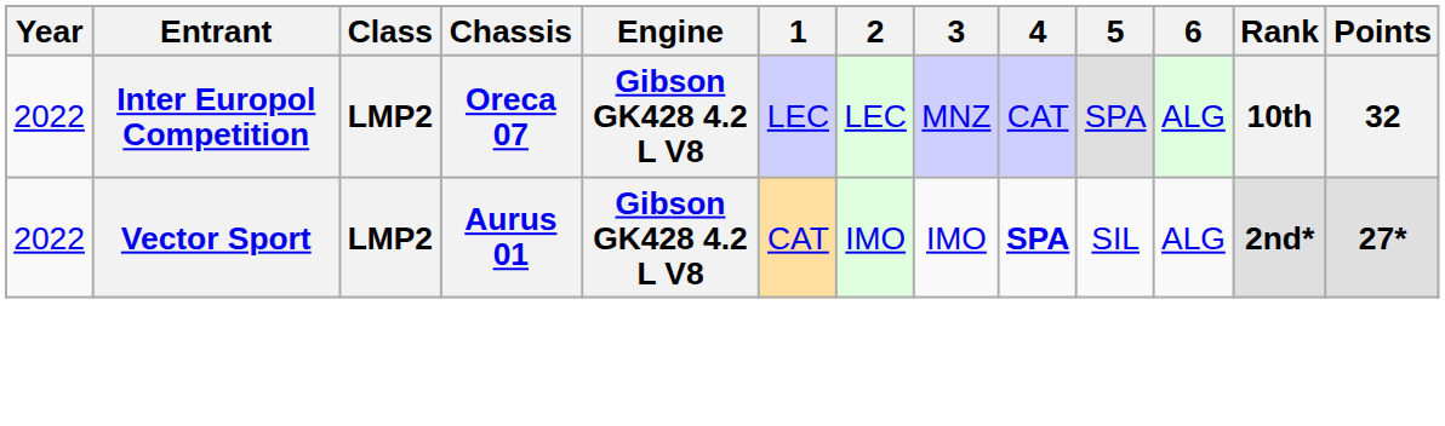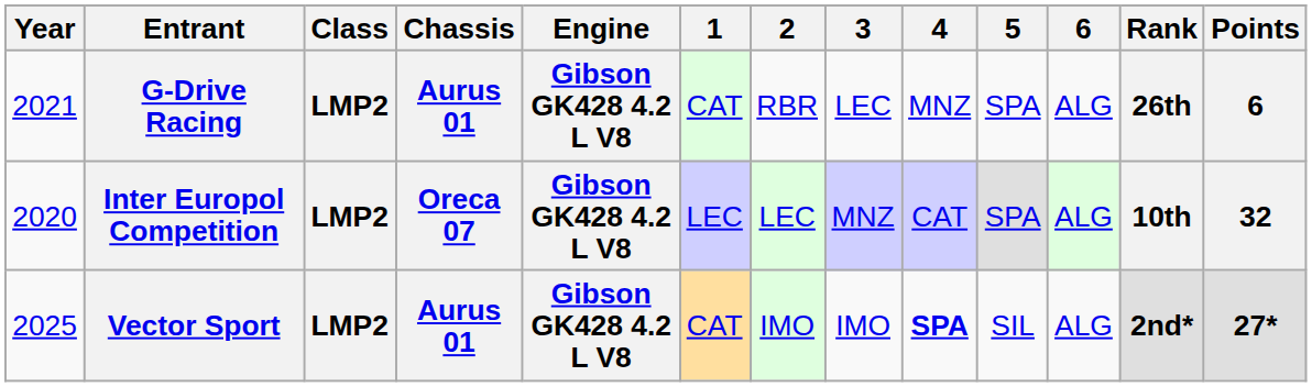 <table class="wikitable" style="text-align:center; font-size:85%">
 <tr>
 <th>Year</th>
 <th>Entrant</th>
 <th>Class</th>
 <th>Chassis</th>
 <th>Engine</th>
 <th>1</th>
 <th>2</th>
 <th>3</th>
 <th>4</th>
 <th>5</th>
 <th>6</th>
 <th>Rank</th>
 <th>Points</th>
 </tr>
 <tr>
-<td><a href='#'>2022</a></td>
+<td><a href='#'>2021</a></td>
+<th><a href='#'>G-Drive Racing</a></th>
+<th>LMP2</th>
+<th><a href='#'>Aurus 01</a></th>
+<th><a href='#'>Gibson</a> GK428 4.2 L V8</th>
+<td style="background:#DFFFDF;"><a href='#'>CAT</a><br></td>
+<td><a href='#'>RBR</a></td>
+<td><a href='#'>LEC</a></td>
+<td><a href='#'>MNZ</a></td>
+<td><a href='#'>SPA</a></td>
+<td><a href='#'>ALG</a></td>
+<th>26th</th>
+<th>6</th>
+</tr>
+<tr>
+<td><a href='#'>2020</a></td>
 <th><a href='#'>Inter Europol Competition</a></th>
 <th>LMP2</th>
 <th><a href='#'>Oreca 07</a></th>
 <th><a href='#'>Gibson</a> GK428 4.2 L V8</th>
 <td style="background:#CFCFFF;"><a href='#'>LEC</a><br></td>
 <td style="background:#DFFFDF;"><a href='#'>LEC</a><br></td>
 <td style="background:#CFCFFF;"><a href='#'>MNZ</a><br></td>
 <td style="background:#CFCFFF;"><a href='#'>CAT</a><br></td>
 <td style="background:#DFDFDF;"><a href='#'>SPA</a><br></td>
 <td style="background:#DFFFDF;"><a href='#'>ALG</a><br></td>
 <th>10th</th>
 <th>32</th>
 </tr>
 <tr>
-<td><a href='#'>2022</a></td>
+<td><a href='#'>2025</a></td>
 <th><a href='#'>Vector Sport</a></th>
 <th>LMP2</th>
 <th><a href='#'>Aurus 01</a></th>
 <th><a href='#'>Gibson</a> GK428 4.2 L V8</th>
 <td style="background:#FFDF9F;"><a href='#'>CAT</a><br></td>
 <td style="background:#DFFFDF;"><a href='#'>IMO</a><br></td>
 <td style="background:#;"><a href='#'>IMO</a><br></td>
 <td style="background:#;"><strong><a href='#'>SPA</a><br></strong></td>
 <td style="background:#;"><a href='#'>SIL</a><br></td>
 <td style="background:#;"><a href='#'>ALG</a><br></td>
 <th style="background:#DFDFDF;">2nd*</th>
 <th style="background:#DFDFDF;">27*</th>
 </tr>
 </table>
